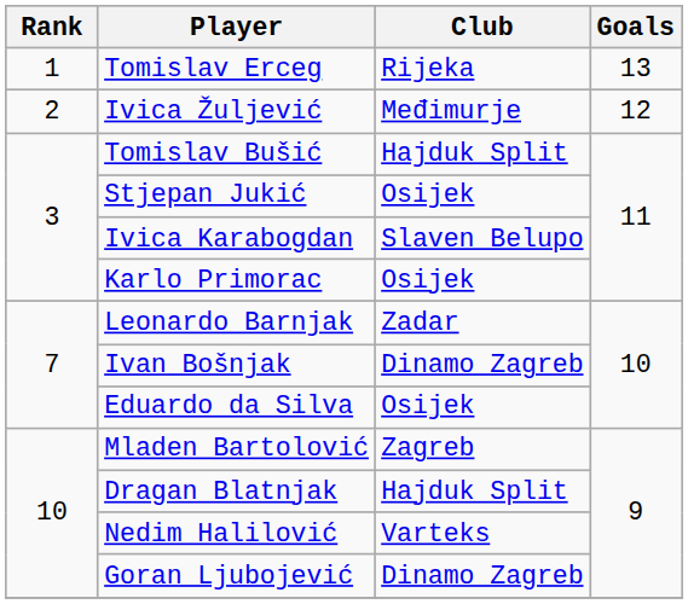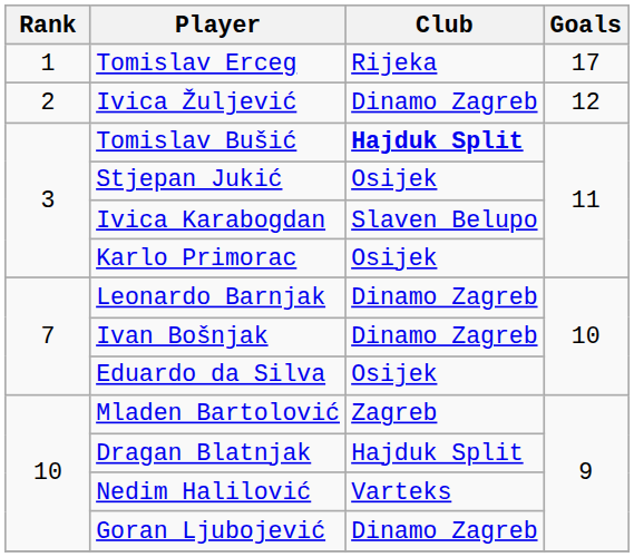 <table class="wikitable">
 <tr>
 <th width="40px">Rank</th>
 <th>Player</th>
 <th>Club</th>
 <th width="40px">Goals</th>
 </tr>
 <tr>
 <td align=center>1</td>
 <td> <a href='#'>Tomislav Erceg</a></td>
 <td><a href='#'>Rijeka</a></td>
-<td align=center>13</td>
+<td align=center>17</td>
 </tr>
 <tr>
 <td align="center">2</td>
 <td> <a href='#'>Ivica Žuljević</a></td>
-<td><a href='#'>Međimurje</a></td>
+<td><a href='#'>Dinamo Zagreb</a></td>
 <td align=center>12</td>
 </tr>
 <tr>
 <td rowspan=4 align=center>3</td>
 <td> <a href='#'>Tomislav Bušić</a></td>
-<td><a href='#'>Hajduk Split</a></td>
+<td><strong><a href='#'>Hajduk Split</a></strong></td>
 <td rowspan=4 align=center>11</td>
 </tr>
 <tr>
 <td> <a href='#'>Stjepan Jukić</a></td>
 <td><a href='#'>Osijek</a></td>
 </tr>
 <tr>
 <td> <a href='#'>Ivica Karabogdan</a></td>
 <td><a href='#'>Slaven Belupo</a></td>
 </tr>
 <tr>
 <td> <a href='#'>Karlo Primorac</a></td>
 <td><a href='#'>Osijek</a></td>
 </tr>
 <tr>
 <td rowspan=3 align=center>7</td>
 <td> <a href='#'>Leonardo Barnjak</a></td>
-<td><a href='#'>Zadar</a></td>
+<td><a href='#'>Dinamo Zagreb</a></td>
 <td rowspan=3 align=center>10</td>
 </tr>
 <tr>
 <td> <a href='#'>Ivan Bošnjak</a></td>
 <td><a href='#'>Dinamo Zagreb</a></td>
 </tr>
 <tr>
 <td> <a href='#'>Eduardo da Silva</a></td>
 <td><a href='#'>Osijek</a></td>
 </tr>
 <tr>
 <td rowspan=4 align=center>10</td>
 <td> <a href='#'>Mladen Bartolović</a></td>
 <td><a href='#'>Zagreb</a></td>
 <td rowspan=4 align=center>9</td>
 </tr>
 <tr>
 <td> <a href='#'>Dragan Blatnjak</a></td>
 <td><a href='#'>Hajduk Split</a></td>
 </tr>
 <tr>
 <td> <a href='#'>Nedim Halilović</a></td>
 <td><a href='#'>Varteks</a></td>
 </tr>
 <tr>
 <td> <a href='#'>Goran Ljubojević</a></td>
 <td><a href='#'>Dinamo Zagreb</a></td>
 </tr>
 <tr>
 </tr>
 </table>
